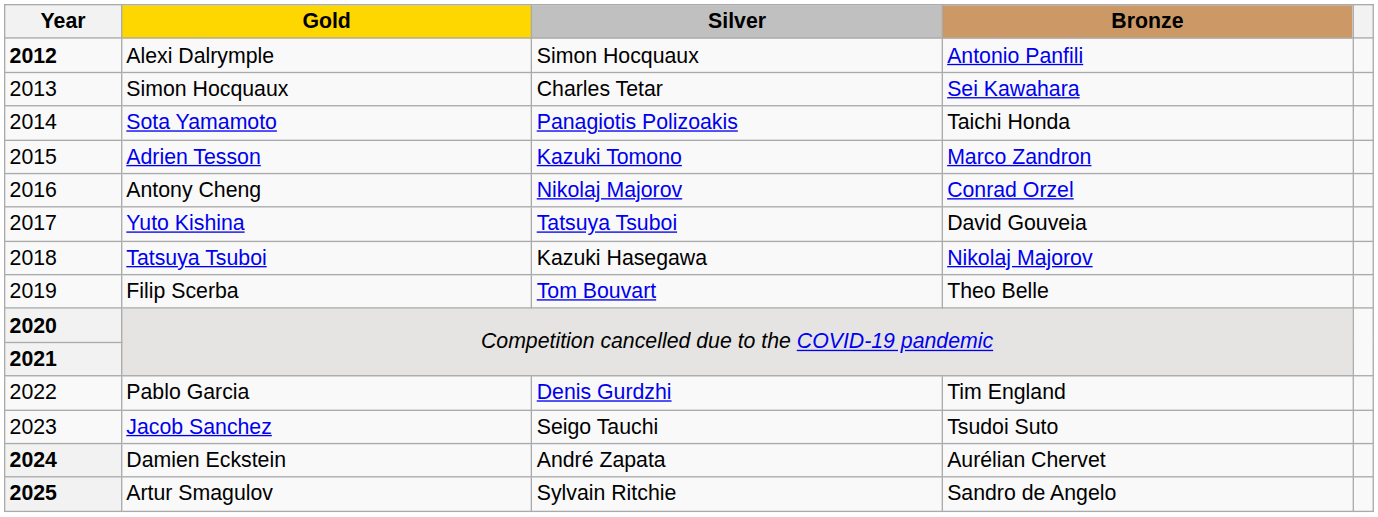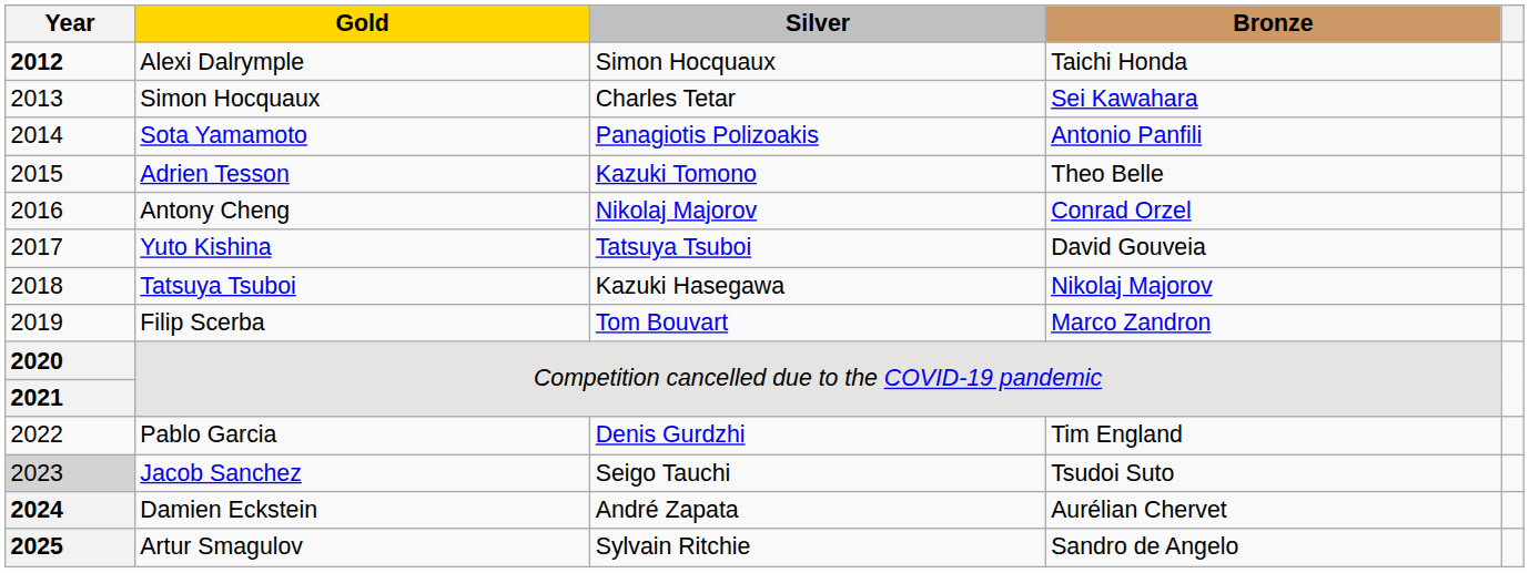 <table class="wikitable unsortable" style="text-align:left; width:65%">
 <tr>
 <th scope="col" style="text-align:center">Year</th>
 <th scope="col" style="text-align:center; width:30%; background:gold">Gold</th>
 <th scope="col" style="text-align:center; width:30%; background:silver">Silver</th>
 <th scope="col" style="text-align:center; width:30%; background:#c96">Bronze</th>
 <th scope="col" style="text-align:center"></th>
 </tr>
 <tr>
 <td><strong>2012</strong></td>
 <td> Alexi Dalrymple</td>
 <td> Simon Hocquaux</td>
-<td> <a href='#'>Antonio Panfili</a></td>
+<td> Taichi Honda</td>
 <td></td>
 </tr>
 <tr>
 <td>2013</td>
 <td> Simon Hocquaux</td>
 <td> Charles Tetar</td>
 <td> <a href='#'>Sei Kawahara</a></td>
 <td></td>
 </tr>
 <tr>
 <td>2014</td>
 <td> <a href='#'>Sota Yamamoto</a></td>
 <td> <a href='#'>Panagiotis Polizoakis</a></td>
-<td> Taichi Honda</td>
+<td> <a href='#'>Antonio Panfili</a></td>
 <td></td>
 </tr>
 <tr>
 <td>2015</td>
 <td> <a href='#'>Adrien Tesson</a></td>
 <td> <a href='#'>Kazuki Tomono</a></td>
-<td> <a href='#'>Marco Zandron</a></td>
+<td> Theo Belle</td>
 <td></td>
 </tr>
 <tr>
 <td>2016</td>
 <td> Antony Cheng</td>
 <td> <a href='#'>Nikolaj Majorov</a></td>
 <td> <a href='#'>Conrad Orzel</a></td>
 <td></td>
 </tr>
 <tr>
 <td>2017</td>
 <td> <a href='#'>Yuto Kishina</a></td>
 <td> <a href='#'>Tatsuya Tsuboi</a></td>
 <td> David Gouveia</td>
 <td></td>
 </tr>
 <tr>
 <td>2018</td>
 <td> <a href='#'>Tatsuya Tsuboi</a></td>
 <td> Kazuki Hasegawa</td>
 <td> <a href='#'>Nikolaj Majorov</a></td>
 <td></td>
 </tr>
 <tr>
 <td>2019</td>
 <td> Filip Scerba</td>
 <td> <a href='#'>Tom Bouvart</a></td>
-<td> Theo Belle</td>
+<td> <a href='#'>Marco Zandron</a></td>
 <td></td>
 </tr>
 <tr>
 <th scope="row" style="text-align:left">2020</th>
 <td colspan="3" rowspan="2" align="center" bgcolor="e5e4e2"><em>Competition cancelled due to the <a href='#'>COVID-19 pandemic</a></em></td>
 <td rowspan="2"></td>
 </tr>
 <tr>
 <th scope="row" style="text-align:left">2021</th>
 </tr>
 <tr>
 <td>2022</td>
 <td> Pablo Garcia</td>
 <td> <a href='#'>Denis Gurdzhi</a></td>
 <td> Tim England</td>
 <td></td>
 </tr>
 <tr>
-<td>2023</td>
+<td style="background: lightgrey;">2023</td>
 <td> <a href='#'>Jacob Sanchez</a></td>
 <td> Seigo Tauchi</td>
 <td> Tsudoi Suto</td>
 <td></td>
 </tr>
 <tr>
 <th scope="row" style="text-align:left">2024</th>
 <td> Damien Eckstein</td>
 <td> André Zapata</td>
 <td> Aurélian Chervet</td>
 <td></td>
 </tr>
 <tr>
 <th scope="row" style="text-align:left">2025</th>
 <td> Artur Smagulov</td>
 <td> Sylvain Ritchie</td>
 <td> Sandro de Angelo</td>
 <td></td>
 </tr>
 </table>
